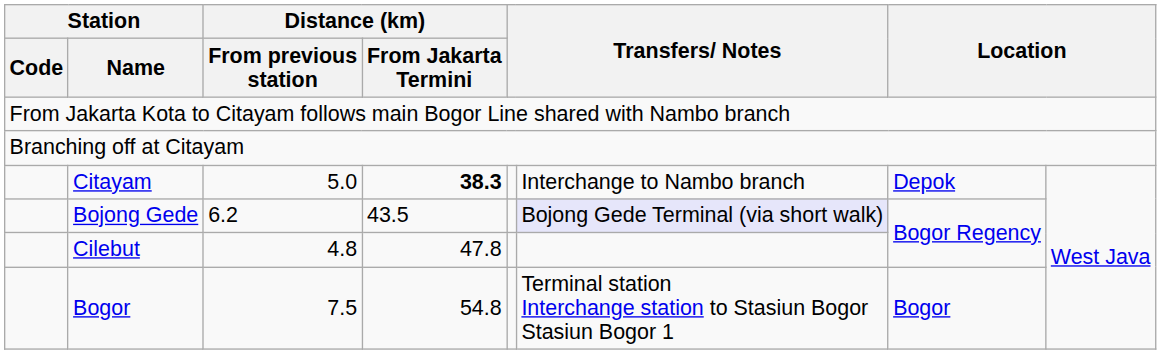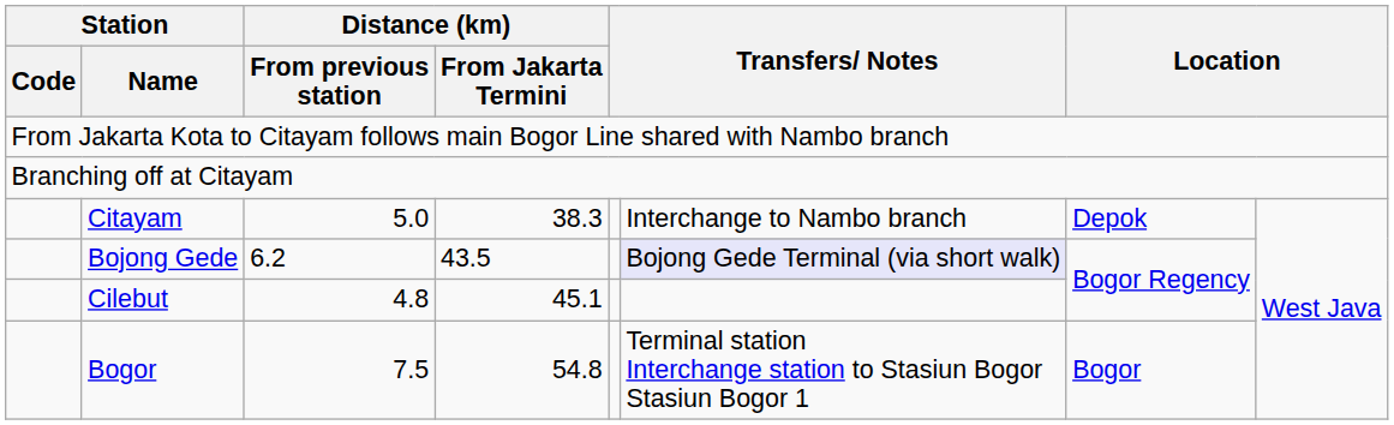 <table class="wikitable">
 <tr>
 <th colspan="2"> Station</th>
 <th colspan="2" style="width: 5em;">Distance (km)</th>
 <th colspan="2" rowspan="2">Transfers/ Notes</th>
 <th colspan="2" rowspan="2">Location</th>
 </tr>
 <tr>
 <th>Code</th>
 <th>Name</th>
 <th>From previous<br>station</th>
 <th>From Jakarta<br>Termini</th>
 </tr>
 <tr>
 <td colspan="8">From Jakarta Kota to Citayam follows main  Bogor Line shared with Nambo branch</td>
 </tr>
 <tr>
 <td colspan="8">Branching off  at Citayam</td>
 </tr>
 <tr>
 <td></td>
 <td><a href='#'>Citayam</a></td>
 <td style="text-align: right;">5.0</td>
-<td style="text-align: right;"><strong>38.3</strong></td>
+<td style="text-align: right;">38.3</td>
 <td></td>
 <td>Interchange to  Nambo branch</td>
 <td><a href='#'>Depok</a></td>
 <td rowspan="4"><a href='#'>West Java</a></td>
 </tr>
 <tr>
 <td></td>
 <td><a href='#'>Bojong Gede</a></td>
 <td>6.2</td>
 <td>43.5</td>
 <td></td>
 <td style="background: lavender;"> Bojong Gede Terminal (via short walk)</td>
 <td rowspan="2"><a href='#'>Bogor Regency</a></td>
 </tr>
 <tr>
 <td></td>
 <td><a href='#'>Cilebut</a></td>
 <td style="text-align: right;">4.8</td>
-<td style="text-align: right;">47.8</td>
+<td style="text-align: right;">45.1</td>
 <td></td>
 <td></td>
 </tr>
 <tr>
 <td></td>
 <td><a href='#'>Bogor</a></td>
 <td style="text-align: right;">7.5</td>
 <td style="text-align: right;">54.8</td>
 <td></td>
 <td>Terminal station<br><a href='#'>Interchange station</a> to  Stasiun Bogor<br> Stasiun Bogor 1</td>
 <td><a href='#'>Bogor</a></td>
 </tr>
 </table>
